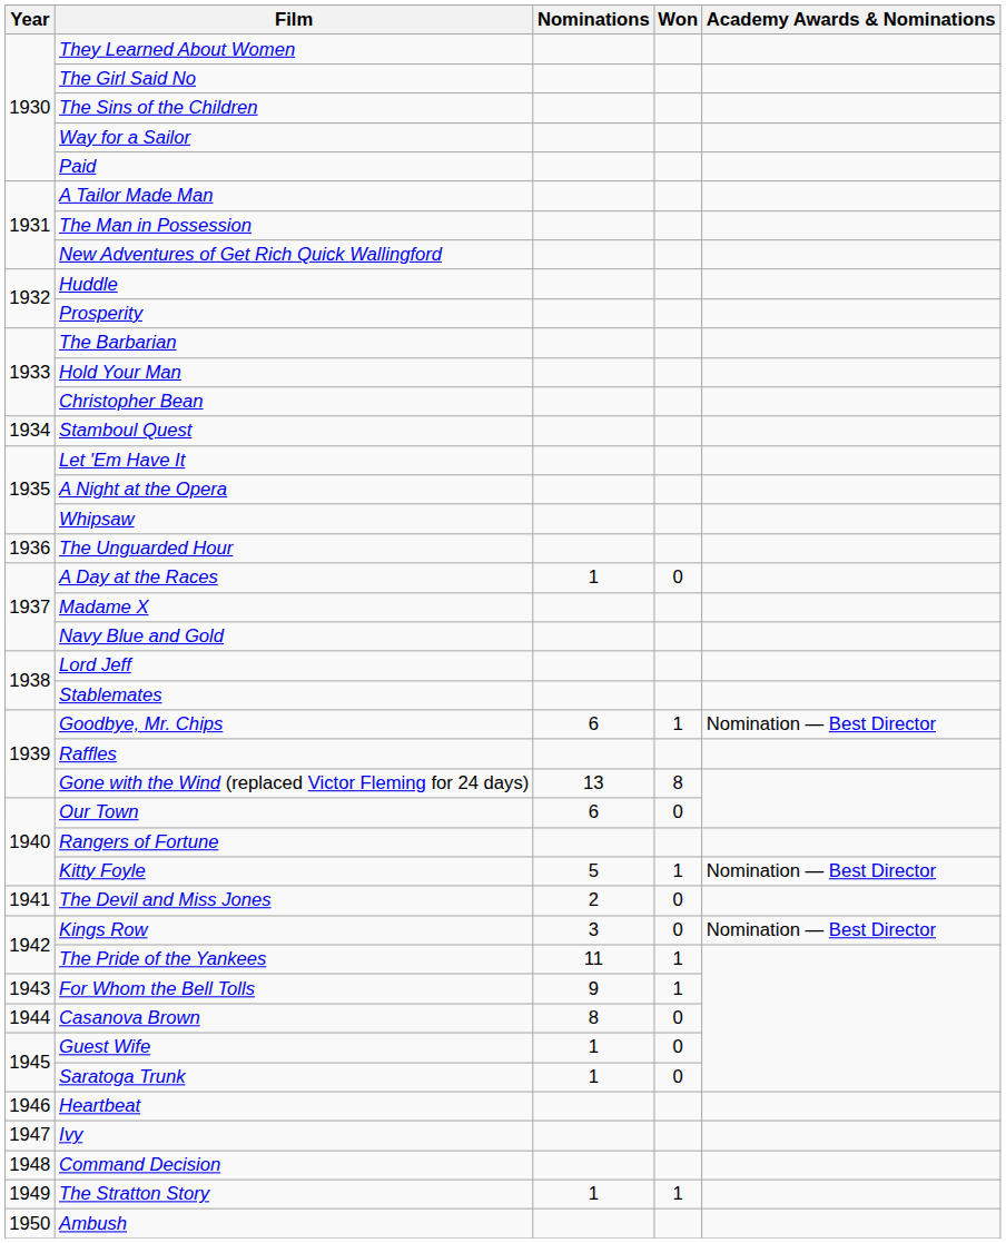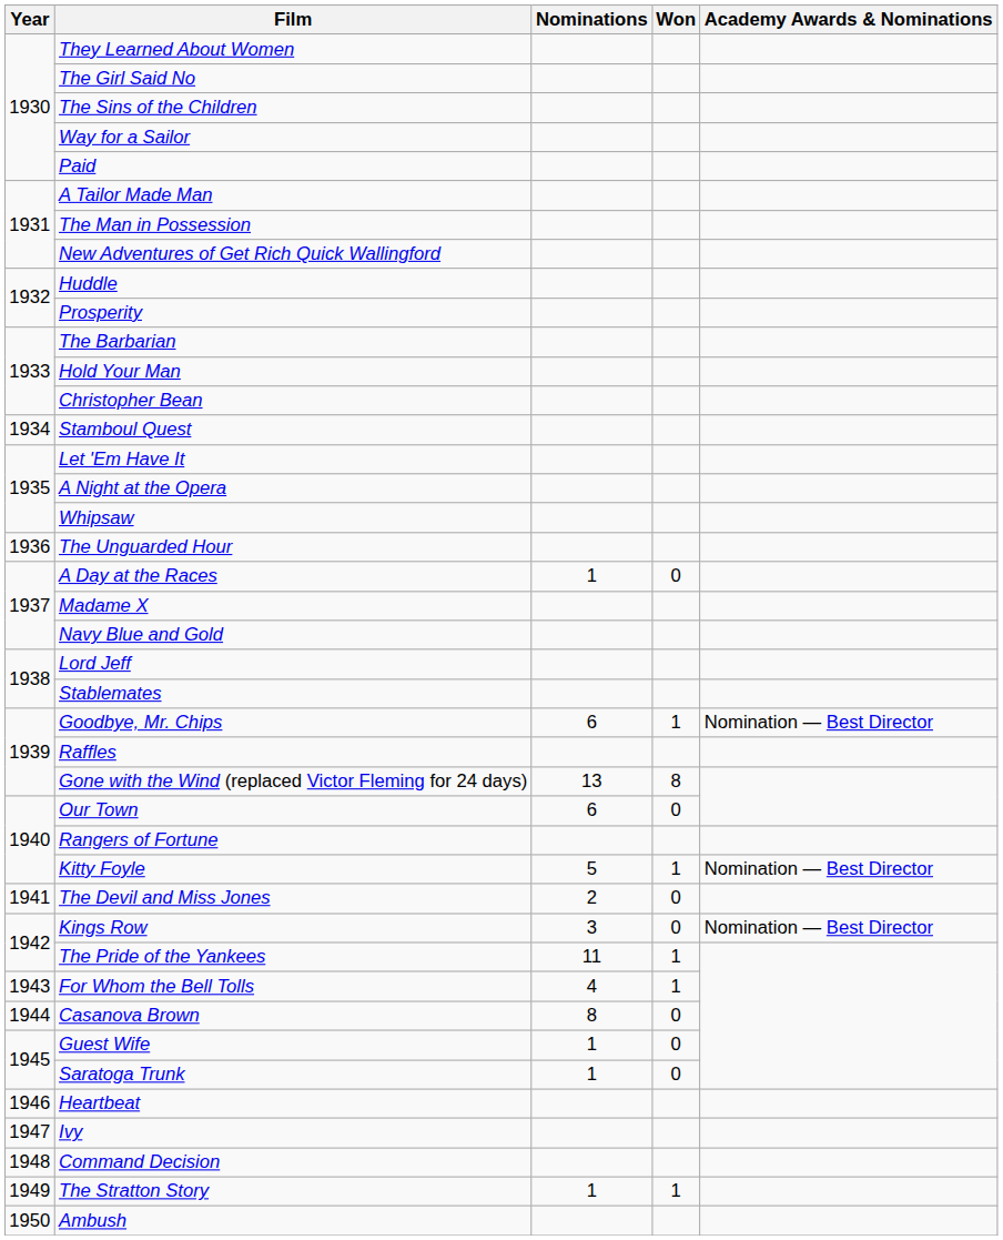 <table class="wikitable">
 <tr>
 <th>Year</th>
 <th>Film</th>
 <th>Nominations</th>
 <th>Won</th>
 <th>Academy Awards & Nominations</th>
 </tr>
 <tr>
 <td rowspan=5>1930</td>
 <td><em><a href='#'>They Learned About Women</a></em></td>
 <td></td>
 <td></td>
 <td></td>
 </tr>
 <tr>
 <td><em><a href='#'>The Girl Said No</a></em></td>
 <td></td>
 <td></td>
 <td></td>
 </tr>
 <tr>
 <td><em><a href='#'>The Sins of the Children</a></em></td>
 <td></td>
 <td></td>
 <td></td>
 </tr>
 <tr>
 <td><em><a href='#'>Way for a Sailor</a></em></td>
 <td></td>
 <td></td>
 <td></td>
 </tr>
 <tr>
 <td><em><a href='#'>Paid</a></em></td>
 <td></td>
 <td></td>
 <td></td>
 </tr>
 <tr>
 <td rowspan=3>1931</td>
 <td><em><a href='#'>A Tailor Made Man</a></em></td>
 <td></td>
 <td></td>
 <td></td>
 </tr>
 <tr>
 <td><em><a href='#'>The Man in Possession</a></em></td>
 <td></td>
 <td></td>
 <td></td>
 </tr>
 <tr>
 <td><em><a href='#'>New Adventures of Get Rich Quick Wallingford</a></em></td>
 <td></td>
 <td></td>
 <td></td>
 </tr>
 <tr>
 <td rowspan=2>1932</td>
 <td><em><a href='#'>Huddle</a></em></td>
 <td></td>
 <td></td>
 <td></td>
 </tr>
 <tr>
 <td><em><a href='#'>Prosperity</a></em></td>
 <td></td>
 <td></td>
 <td></td>
 </tr>
 <tr>
 <td rowspan=3>1933</td>
 <td><em><a href='#'>The Barbarian</a></em></td>
 <td></td>
 <td></td>
 <td></td>
 </tr>
 <tr>
 <td><em><a href='#'>Hold Your Man</a></em></td>
 <td></td>
 <td></td>
 <td></td>
 </tr>
 <tr>
 <td><em><a href='#'>Christopher Bean</a></em></td>
 <td></td>
 <td></td>
 <td></td>
 </tr>
 <tr>
 <td>1934</td>
 <td><em><a href='#'>Stamboul Quest</a></em></td>
 <td></td>
 <td></td>
 <td></td>
 </tr>
 <tr>
 <td rowspan=3>1935</td>
 <td><em><a href='#'>Let 'Em Have It</a></em></td>
 <td></td>
 <td></td>
 <td></td>
 </tr>
 <tr>
 <td><em><a href='#'>A Night at the Opera</a></em></td>
 <td></td>
 <td></td>
 <td></td>
 </tr>
 <tr>
 <td><em><a href='#'>Whipsaw</a></em></td>
 <td></td>
 <td></td>
 <td></td>
 </tr>
 <tr>
 <td>1936</td>
 <td><em><a href='#'>The Unguarded Hour</a></em></td>
 <td></td>
 <td></td>
 <td></td>
 </tr>
 <tr>
 <td rowspan=3>1937</td>
 <td><em><a href='#'>A Day at the Races</a></em></td>
 <td style="text-align:center;">1</td>
 <td style="text-align:center;">0</td>
 <td></td>
 </tr>
 <tr>
 <td><em><a href='#'>Madame X</a></em></td>
 <td></td>
 <td></td>
 <td></td>
 </tr>
 <tr>
 <td><em><a href='#'>Navy Blue and Gold</a></em></td>
 <td></td>
 <td></td>
 <td></td>
 </tr>
 <tr>
 <td rowspan=2>1938</td>
 <td><em><a href='#'>Lord Jeff</a></em></td>
 <td></td>
 <td></td>
 <td></td>
 </tr>
 <tr>
 <td><em><a href='#'>Stablemates</a></em></td>
 <td></td>
 <td></td>
 <td></td>
 </tr>
 <tr>
 <td rowspan=3>1939</td>
 <td><em><a href='#'>Goodbye, Mr. Chips</a></em></td>
 <td style="text-align:center;">6</td>
 <td style="text-align:center;">1</td>
 <td>Nomination — <a href='#'>Best Director</a></td>
 </tr>
 <tr>
 <td><em><a href='#'>Raffles</a></em></td>
 <td></td>
 <td></td>
 <td></td>
 </tr>
 <tr>
 <td><em><a href='#'>Gone with the Wind</a></em> (replaced <a href='#'>Victor Fleming</a> for 24 days)</td>
 <td style="text-align:center;">13</td>
 <td style="text-align:center;">8</td>
 </tr>
 <tr>
 <td rowspan=3>1940</td>
 <td><em><a href='#'>Our Town</a></em></td>
 <td style="text-align:center;">6</td>
 <td style="text-align:center;">0</td>
 </tr>
 <tr>
 <td><em><a href='#'>Rangers of Fortune</a></em></td>
 <td></td>
 <td></td>
 <td></td>
 </tr>
 <tr>
 <td><em><a href='#'>Kitty Foyle</a></em></td>
 <td style="text-align:center;">5</td>
 <td style="text-align:center;">1</td>
 <td>Nomination — <a href='#'>Best Director</a></td>
 </tr>
 <tr>
 <td>1941</td>
 <td><em><a href='#'>The Devil and Miss Jones</a></em></td>
 <td style="text-align:center;">2</td>
 <td style="text-align:center;">0</td>
 </tr>
 <tr>
 <td rowspan=2>1942</td>
 <td><em><a href='#'>Kings Row</a></em></td>
 <td style="text-align:center;">3</td>
 <td style="text-align:center;">0</td>
 <td>Nomination — <a href='#'>Best Director</a></td>
 </tr>
 <tr>
 <td><em><a href='#'>The Pride of the Yankees</a></em></td>
 <td style="text-align:center;">11</td>
 <td style="text-align:center;">1</td>
 </tr>
 <tr>
 <td>1943</td>
 <td><em><a href='#'>For Whom the Bell Tolls</a></em></td>
-<td style="text-align:center;">9</td>
+<td style="text-align:center;">4</td>
 <td style="text-align:center;">1</td>
 </tr>
 <tr>
 <td>1944</td>
 <td><em><a href='#'>Casanova Brown</a></em></td>
 <td style="text-align:center;">8</td>
 <td style="text-align:center;">0</td>
 </tr>
 <tr>
 <td rowspan=2>1945</td>
 <td><em><a href='#'>Guest Wife</a></em></td>
 <td style="text-align:center;">1</td>
 <td style="text-align:center;">0</td>
 </tr>
 <tr>
 <td><em><a href='#'>Saratoga Trunk</a></em></td>
 <td style="text-align:center;">1</td>
 <td style="text-align:center;">0</td>
 </tr>
 <tr>
 <td>1946</td>
 <td><em><a href='#'>Heartbeat</a></em></td>
 <td></td>
 <td></td>
 <td></td>
 </tr>
 <tr>
 <td>1947</td>
 <td><em><a href='#'>Ivy</a></em></td>
 <td></td>
 <td></td>
 <td></td>
 </tr>
 <tr>
 <td>1948</td>
 <td><em><a href='#'>Command Decision</a></em></td>
 <td></td>
 <td></td>
 <td></td>
 </tr>
 <tr>
 <td>1949</td>
 <td><em><a href='#'>The Stratton Story</a></em></td>
 <td style="text-align:center;">1</td>
 <td style="text-align:center;">1</td>
 </tr>
 <tr>
 <td>1950</td>
 <td><em><a href='#'>Ambush</a></em></td>
 <td></td>
 <td></td>
 <td></td>
 </tr>
 <tr>
 </tr>
 </table>
